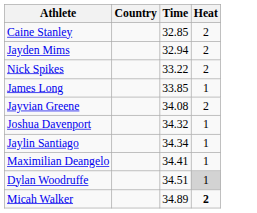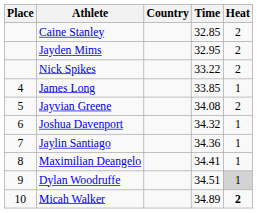 <table class="wikitable">
 <tr>
+<th>Place</th>
 <th>Athlete</th>
 <th>Country</th>
 <th>Time</th>
 <th>Heat</th>
 </tr>
 <tr>
+<td align=center></td>
 <td><a href='#'>Caine Stanley</a></td>
 <td></td>
 <td>32.85</td>
 <td align=center>2</td>
 </tr>
 <tr>
+<td align=center></td>
 <td><a href='#'>Jayden Mims</a></td>
 <td></td>
-<td>32.94</td>
+<td>32.95</td>
 <td align=center>2</td>
 </tr>
 <tr>
+<td align=center></td>
 <td><a href='#'>Nick Spikes</a></td>
 <td></td>
 <td>33.22</td>
 <td align=center>2</td>
 </tr>
 <tr>
+<td align=center>4</td>
 <td><a href='#'>James Long</a></td>
 <td></td>
 <td>33.85</td>
 <td align=center>1</td>
 </tr>
 <tr>
+<td align=center>5</td>
 <td><a href='#'>Jayvian Greene</a></td>
 <td></td>
 <td>34.08</td>
 <td align=center>2</td>
 </tr>
 <tr>
+<td align=center>6</td>
 <td><a href='#'>Joshua Davenport</a></td>
 <td></td>
 <td>34.32</td>
 <td align=center>1</td>
 </tr>
 <tr>
+<td align=center>7</td>
 <td><a href='#'>Jaylin Santiago</a></td>
 <td></td>
-<td>34.34</td>
+<td>34.36</td>
 <td align=center>1</td>
 </tr>
 <tr>
+<td align=center>8</td>
 <td><a href='#'>Maximilian Deangelo</a></td>
 <td></td>
 <td>34.41</td>
 <td align=center>1</td>
 </tr>
 <tr>
+<td align=center>9</td>
 <td><a href='#'>Dylan Woodruffe</a></td>
 <td></td>
 <td>34.51</td>
 <td align=center style="background: lightgrey;">1</td>
 </tr>
 <tr>
+<td align=center>10</td>
 <td><a href='#'>Micah Walker</a></td>
 <td></td>
 <td>34.89</td>
 <td align=center><strong>2</strong></td>
 </tr>
 </table>
